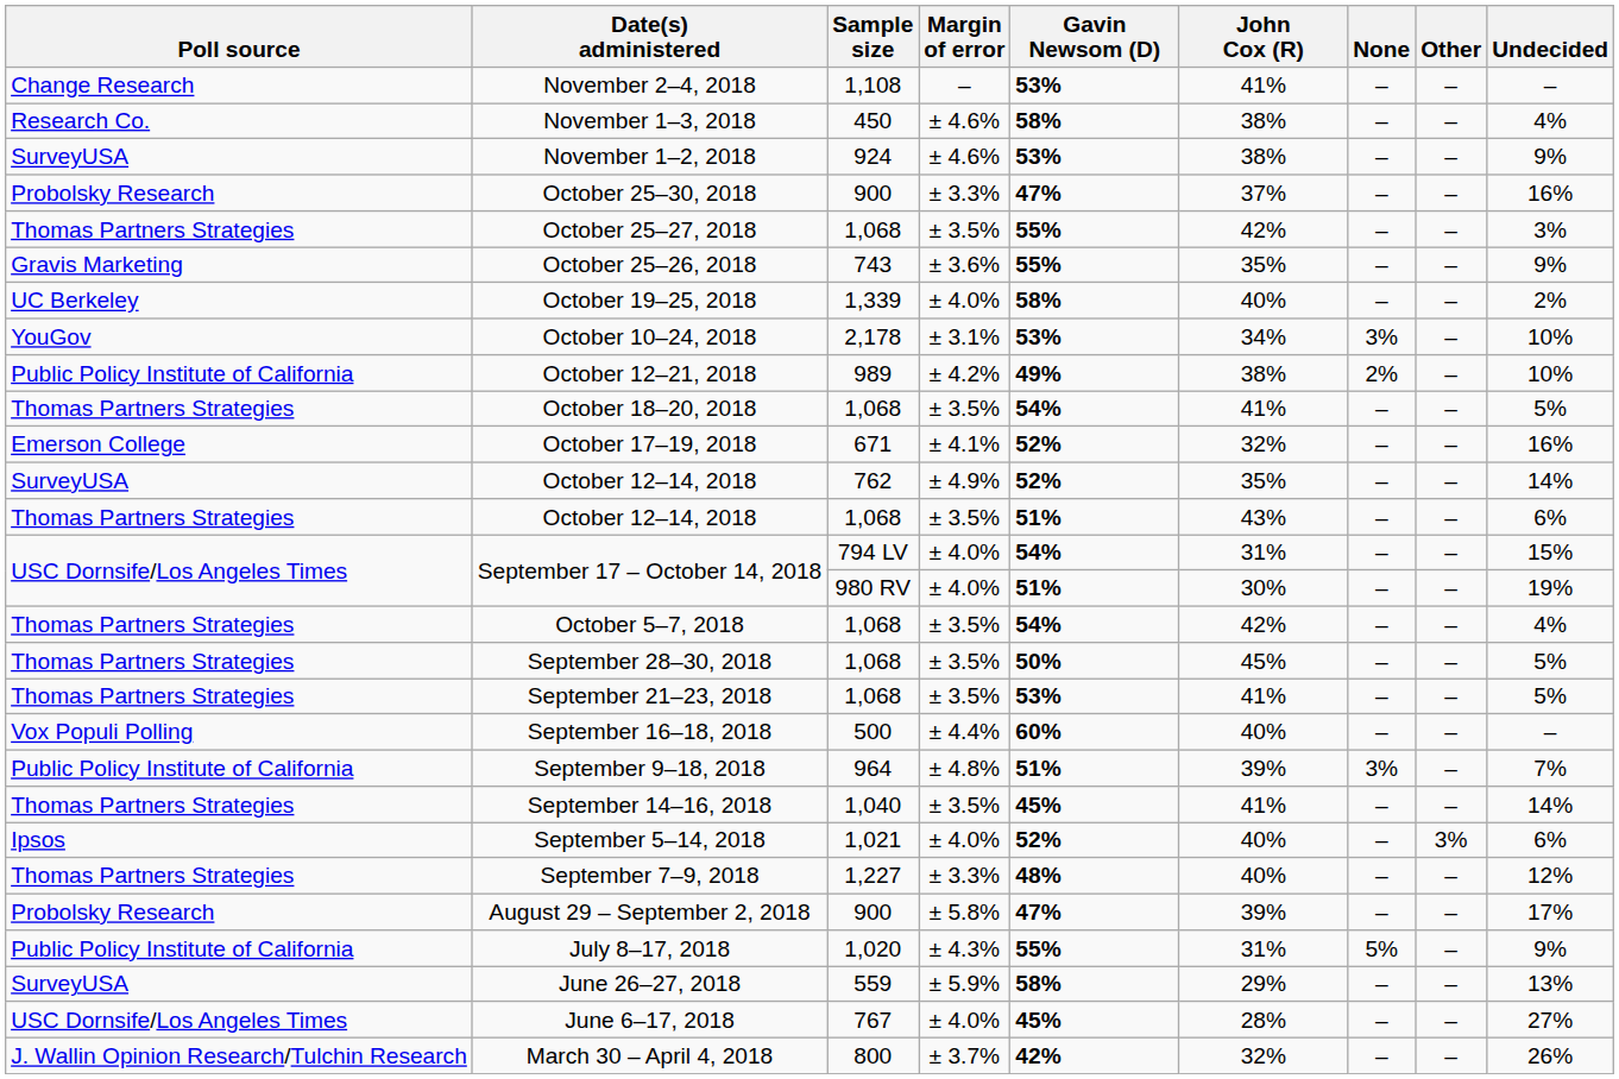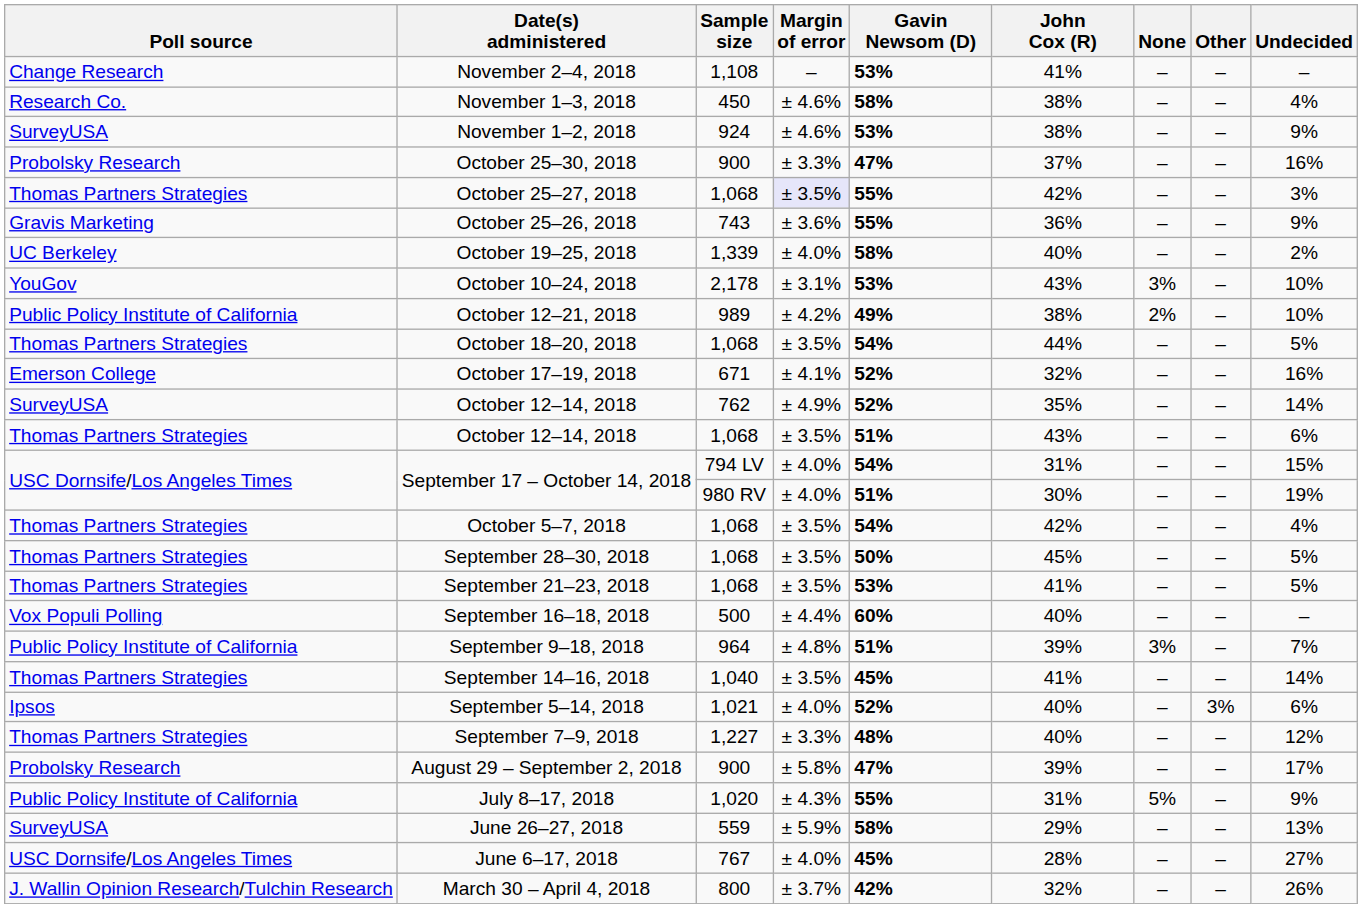 <table class="wikitable" style="font-size:90%">
 <tr valign=bottom>
 <th>Poll source</th>
 <th>Date(s)<br>administered</th>
 <th>Sample<br>size</th>
 <th>Margin<br>of error</th>
 <th style="width:100px;">Gavin<br>Newsom (D)</th>
 <th style="width:100px;">John<br>Cox (R)</th>
 <th>None</th>
 <th>Other</th>
 <th>Undecided</th>
 </tr>
 <tr>
 <td><a href='#'>Change Research</a></td>
 <td align=center>November 2–4, 2018</td>
 <td align=center>1,108</td>
 <td align=center>–</td>
 <td><strong>53%</strong></td>
 <td align=center>41%</td>
 <td align=center>–</td>
 <td align=center>–</td>
 <td align=center>–</td>
 </tr>
 <tr>
 <td><a href='#'>Research Co.</a></td>
 <td align=center>November 1–3, 2018</td>
 <td align=center>450</td>
 <td align=center>± 4.6%</td>
 <td><strong>58%</strong></td>
 <td align=center>38%</td>
 <td align=center>–</td>
 <td align=center>–</td>
 <td align=center>4%</td>
 </tr>
 <tr>
 <td><a href='#'>SurveyUSA</a></td>
 <td align=center>November 1–2, 2018</td>
 <td align=center>924</td>
 <td align=center>± 4.6%</td>
 <td><strong>53%</strong></td>
 <td align=center>38%</td>
 <td align=center>–</td>
 <td align=center>–</td>
 <td align=center>9%</td>
 </tr>
 <tr>
 <td><a href='#'>Probolsky Research</a></td>
 <td align=center>October 25–30, 2018</td>
 <td align=center>900</td>
 <td align=center>± 3.3%</td>
 <td><strong>47%</strong></td>
 <td align=center>37%</td>
 <td align=center>–</td>
 <td align=center>–</td>
 <td align=center>16%</td>
 </tr>
 <tr>
 <td><a href='#'>Thomas Partners Strategies</a></td>
 <td align=center>October 25–27, 2018</td>
 <td align=center>1,068</td>
-<td align=center>± 3.5%</td>
+<td align=center style="background: lavender;">± 3.5%</td>
 <td><strong>55%</strong></td>
 <td align=center>42%</td>
 <td align=center>–</td>
 <td align=center>–</td>
 <td align=center>3%</td>
 </tr>
 <tr>
 <td><a href='#'>Gravis Marketing</a></td>
 <td align=center>October 25–26, 2018</td>
 <td align=center>743</td>
 <td align=center>± 3.6%</td>
 <td><strong>55%</strong></td>
-<td align=center>35%</td>
+<td align=center>36%</td>
 <td align=center>–</td>
 <td align=center>–</td>
 <td align=center>9%</td>
 </tr>
 <tr>
 <td><a href='#'>UC Berkeley</a></td>
 <td align=center>October 19–25, 2018</td>
 <td align=center>1,339</td>
 <td align=center>± 4.0%</td>
 <td><strong>58%</strong></td>
 <td align=center>40%</td>
 <td align=center>–</td>
 <td align=center>–</td>
 <td align=center>2%</td>
 </tr>
 <tr>
 <td><a href='#'>YouGov</a></td>
 <td align=center>October 10–24, 2018</td>
 <td align=center>2,178</td>
 <td align=center>± 3.1%</td>
 <td><strong>53%</strong></td>
-<td align=center>34%</td>
+<td align=center>43%</td>
 <td align=center>3%</td>
 <td align=center>–</td>
 <td align=center>10%</td>
 </tr>
 <tr>
 <td><a href='#'>Public Policy Institute of California</a></td>
 <td align=center>October 12–21, 2018</td>
 <td align=center>989</td>
 <td align=center>± 4.2%</td>
 <td><strong>49%</strong></td>
 <td align=center>38%</td>
 <td align=center>2%</td>
 <td align=center>–</td>
 <td align=center>10%</td>
 </tr>
 <tr>
 <td><a href='#'>Thomas Partners Strategies</a></td>
 <td align=center>October 18–20, 2018</td>
 <td align=center>1,068</td>
 <td align=center>± 3.5%</td>
 <td><strong>54%</strong></td>
-<td align=center>41%</td>
+<td align=center>44%</td>
 <td align=center>–</td>
 <td align=center>–</td>
 <td align=center>5%</td>
 </tr>
 <tr>
 <td><a href='#'>Emerson College</a></td>
 <td align=center>October 17–19, 2018</td>
 <td align=center>671</td>
 <td align=center>± 4.1%</td>
 <td><strong>52%</strong></td>
 <td align=center>32%</td>
 <td align=center>–</td>
 <td align=center>–</td>
 <td align=center>16%</td>
 </tr>
 <tr>
 <td><a href='#'>SurveyUSA</a></td>
 <td align=center>October 12–14, 2018</td>
 <td align=center>762</td>
 <td align=center>± 4.9%</td>
 <td><strong>52%</strong></td>
 <td align=center>35%</td>
 <td align=center>–</td>
 <td align=center>–</td>
 <td align=center>14%</td>
 </tr>
 <tr>
 <td><a href='#'>Thomas Partners Strategies</a></td>
 <td align=center>October 12–14, 2018</td>
 <td align=center>1,068</td>
 <td align=center>± 3.5%</td>
 <td><strong>51%</strong></td>
 <td align=center>43%</td>
 <td align=center>–</td>
 <td align=center>–</td>
 <td align=center>6%</td>
 </tr>
 <tr>
 <td rowspan=2><a href='#'>USC Dornsife</a>/<a href='#'>Los Angeles Times</a></td>
 <td rowspan=2 align=center>September 17 – October 14, 2018</td>
 <td align=center>794 LV</td>
 <td align=center>± 4.0%</td>
 <td><strong>54%</strong></td>
 <td align=center>31%</td>
 <td align=center>–</td>
 <td align=center>–</td>
 <td align=center>15%</td>
 </tr>
 <tr>
 <td align=center>980 RV</td>
 <td align=center>± 4.0%</td>
 <td><strong>51%</strong></td>
 <td align=center>30%</td>
 <td align=center>–</td>
 <td align=center>–</td>
 <td align=center>19%</td>
 </tr>
 <tr>
 <td><a href='#'>Thomas Partners Strategies</a></td>
 <td align=center>October 5–7, 2018</td>
 <td align=center>1,068</td>
 <td align=center>± 3.5%</td>
 <td><strong>54%</strong></td>
 <td align=center>42%</td>
 <td align=center>–</td>
 <td align=center>–</td>
 <td align=center>4%</td>
 </tr>
 <tr>
 <td><a href='#'>Thomas Partners Strategies</a></td>
 <td align=center>September 28–30, 2018</td>
 <td align=center>1,068</td>
 <td align=center>± 3.5%</td>
 <td><strong>50%</strong></td>
 <td align=center>45%</td>
 <td align=center>–</td>
 <td align=center>–</td>
 <td align=center>5%</td>
 </tr>
 <tr>
 <td><a href='#'>Thomas Partners Strategies</a></td>
 <td align=center>September 21–23, 2018</td>
 <td align=center>1,068</td>
 <td align=center>± 3.5%</td>
 <td><strong>53%</strong></td>
 <td align=center>41%</td>
 <td align=center>–</td>
 <td align=center>–</td>
 <td align=center>5%</td>
 </tr>
 <tr>
 <td><a href='#'>Vox Populi Polling</a></td>
 <td align=center>September 16–18, 2018</td>
 <td align=center>500</td>
 <td align=center>± 4.4%</td>
 <td><strong>60%</strong></td>
 <td align=center>40%</td>
 <td align=center>–</td>
 <td align=center>–</td>
 <td align=center>–</td>
 </tr>
 <tr>
 <td><a href='#'>Public Policy Institute of California</a></td>
 <td align=center>September 9–18, 2018</td>
 <td align=center>964</td>
 <td align=center>± 4.8%</td>
 <td><strong>51%</strong></td>
 <td align=center>39%</td>
 <td align=center>3%</td>
 <td align=center>–</td>
 <td align=center>7%</td>
 </tr>
 <tr>
 <td><a href='#'>Thomas Partners Strategies</a></td>
 <td align=center>September 14–16, 2018</td>
 <td align=center>1,040</td>
 <td align=center>± 3.5%</td>
 <td><strong>45%</strong></td>
 <td align=center>41%</td>
 <td align=center>–</td>
 <td align=center>–</td>
 <td align=center>14%</td>
 </tr>
 <tr>
 <td><a href='#'>Ipsos</a></td>
 <td align=center>September 5–14, 2018</td>
 <td align=center>1,021</td>
 <td align=center>± 4.0%</td>
 <td><strong>52%</strong></td>
 <td align=center>40%</td>
 <td align=center>–</td>
 <td align=center>3%</td>
 <td align=center>6%</td>
 </tr>
 <tr>
 <td><a href='#'>Thomas Partners Strategies</a></td>
 <td align=center>September 7–9, 2018</td>
 <td align=center>1,227</td>
 <td align=center>± 3.3%</td>
 <td><strong>48%</strong></td>
 <td align=center>40%</td>
 <td align=center>–</td>
 <td align=center>–</td>
 <td align=center>12%</td>
 </tr>
 <tr>
 <td><a href='#'>Probolsky Research</a></td>
 <td align=center>August 29 – September 2, 2018</td>
 <td align=center>900</td>
 <td align=center>± 5.8%</td>
 <td><strong>47%</strong></td>
 <td align=center>39%</td>
 <td align=center>–</td>
 <td align=center>–</td>
 <td align=center>17%</td>
 </tr>
 <tr>
 <td><a href='#'>Public Policy Institute of California</a></td>
 <td align=center>July 8–17, 2018</td>
 <td align=center>1,020</td>
 <td align=center>± 4.3%</td>
 <td><strong>55%</strong></td>
 <td align=center>31%</td>
 <td align=center>5%</td>
 <td align=center>–</td>
 <td align=center>9%</td>
 </tr>
 <tr>
 <td><a href='#'>SurveyUSA</a></td>
 <td align=center>June 26–27, 2018</td>
 <td align=center>559</td>
 <td align=center>± 5.9%</td>
 <td><strong>58%</strong></td>
 <td align=center>29%</td>
 <td align=center>–</td>
 <td align=center>–</td>
 <td align=center>13%</td>
 </tr>
 <tr>
 <td><a href='#'>USC Dornsife</a>/<a href='#'>Los Angeles Times</a></td>
 <td align=center>June 6–17, 2018</td>
 <td align=center>767</td>
 <td align=center>± 4.0%</td>
 <td><strong>45%</strong></td>
 <td align=center>28%</td>
 <td align=center>–</td>
 <td align=center>–</td>
 <td align=center>27%</td>
 </tr>
 <tr>
 <td><a href='#'>J. Wallin Opinion Research</a>/<a href='#'>Tulchin Research</a></td>
 <td align=center>March 30 – April 4, 2018</td>
 <td align=center>800</td>
 <td align=center>± 3.7%</td>
 <td><strong>42%</strong></td>
 <td align=center>32%</td>
 <td align=center>–</td>
 <td align=center>–</td>
 <td align=center>26%</td>
 </tr>
 </table>
